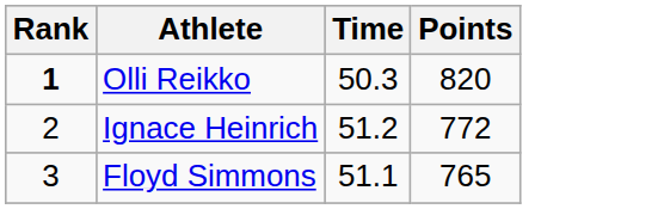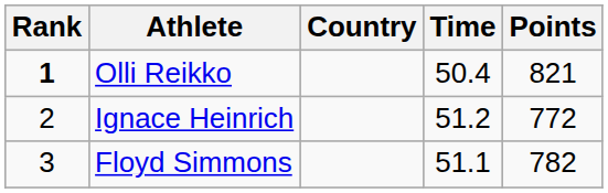 <table class="wikitable sortable" style="text-align:center">
 <tr>
 <th>Rank</th>
 <th>Athlete</th>
+<th>Country</th>
 <th>Time</th>
 <th>Points</th>
 </tr>
 <tr>
 <td><strong>1</strong></td>
 <td align=left><a href='#'>Olli Reikko</a></td>
-<td>50.3</td>
-<td>820</td>
+<td align=left></td>
+<td>50.4</td>
+<td>821</td>
 </tr>
 <tr>
 <td>2</td>
 <td align=left><a href='#'>Ignace Heinrich</a></td>
+<td align=left></td>
 <td>51.2</td>
 <td>772</td>
 </tr>
 <tr>
 <td>3</td>
 <td align=left><a href='#'>Floyd Simmons</a></td>
+<td align=left></td>
 <td>51.1</td>
-<td>765</td>
+<td>782</td>
 </tr>
 </table>
